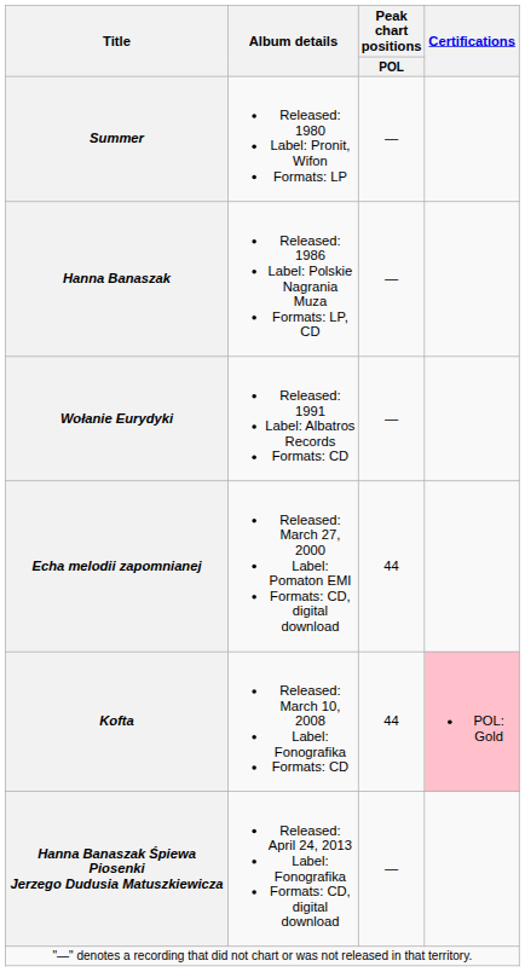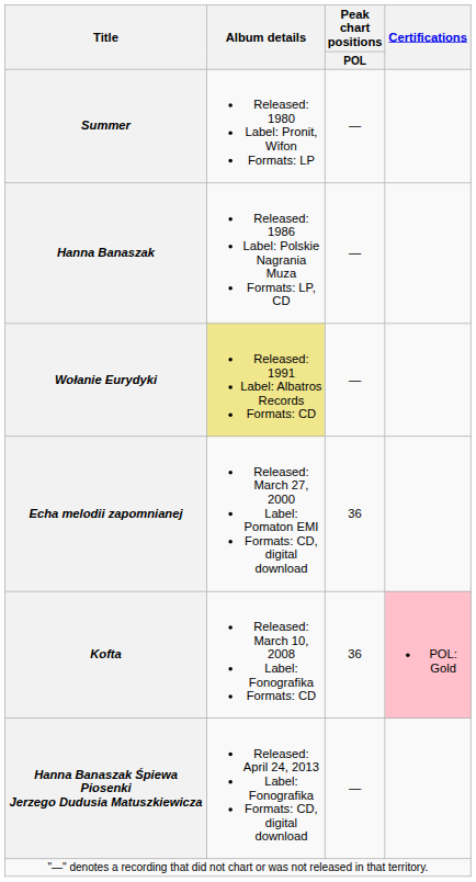 <table class="wikitable plainrowheaders" style="text-align:center;">
 <tr>
 <th scope="col" rowspan="2" style="width:16em;">Title</th>
 <th scope="col" rowspan="2">Album details</th>
 <th scope="col" colspan="1">Peak chart positions</th>
 <th scope="col" rowspan="2"><a href='#'>Certifications</a></th>
 </tr>
 <tr>
 <th scope="col" style="width:3em;font-size:90%;">POL<br></th>
 </tr>
 <tr>
 <th scope="row"><em>Summer</em></th>
 <td><br><ul><li>Released: 1980</li><li>Label: Pronit, Wifon</li><li>Formats: LP</li></ul></td>
 <td>—</td>
 <td></td>
 </tr>
 <tr>
 <th scope="row"><em>Hanna Banaszak</em></th>
 <td><br><ul><li>Released: 1986</li><li>Label: Polskie Nagrania Muza</li><li>Formats: LP, CD</li></ul></td>
 <td>—</td>
 <td></td>
 </tr>
 <tr>
 <th scope="row"><em>Wołanie Eurydyki</em></th>
-<td><br><ul><li>Released: 1991</li><li>Label: Albatros Records</li><li>Formats: CD</li></ul></td>
+<td style="background: khaki;"><br><ul><li>Released: 1991</li><li>Label: Albatros Records</li><li>Formats: CD</li></ul></td>
 <td>—</td>
 <td></td>
 </tr>
 <tr>
 <th scope="row"><em>Echa melodii zapomnianej</em></th>
 <td><br><ul><li>Released: March 27, 2000</li><li>Label: Pomaton EMI</li><li>Formats: CD, digital download</li></ul></td>
-<td>44</td>
+<td>36</td>
 <td></td>
 </tr>
 <tr>
 <th scope="row"><em>Kofta</em></th>
 <td><br><ul><li>Released: March 10, 2008</li><li>Label: Fonografika</li><li>Formats: CD</li></ul></td>
-<td>44</td>
+<td>36</td>
 <td style="background: pink;"><br><ul><li>POL: Gold</li></ul></td>
 </tr>
 <tr>
 <th scope="row"><em>Hanna Banaszak Śpiewa Piosenki<br>Jerzego Dudusia Matuszkiewicza</em></th>
 <td><br><ul><li>Released: April 24, 2013</li><li>Label: Fonografika</li><li>Formats: CD, digital download</li></ul></td>
 <td>—</td>
 <td></td>
 </tr>
 <tr>
 <td colspan="20" style="font-size:90%">"—" denotes a recording that did not chart or was not released in that territory.</td>
 </tr>
 </table>
